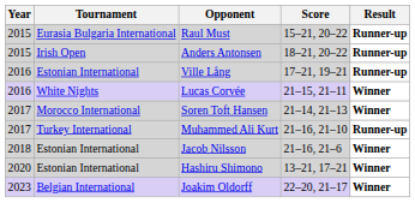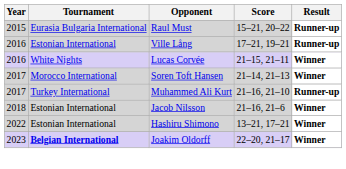 <table class="sortable wikitable" style="font-size: 90%;">
 <tr>
 <th>Year</th>
 <th>Tournament</th>
 <th>Opponent</th>
 <th>Score</th>
 <th>Result</th>
 </tr>
 <tr style="background:#D5D5D5">
 <td align="center">2015</td>
 <td align="left"><a href='#'>Eurasia Bulgaria International</a></td>
 <td align="left"> <a href='#'>Raul Must</a></td>
 <td align="left">15–21, 20–22</td>
-<td style="text-align:left; background:white"> <strong>Runner-up</strong></td>
-</tr>
-<tr style="background:#D5D5D5">
-<td align="center">2015</td>
-<td align="left"><a href='#'>Irish Open</a></td>
-<td align="left"> <a href='#'>Anders Antonsen</a></td>
-<td align="left">18–21, 20–22</td>
 <td style="text-align:left; background:white"> <strong>Runner-up</strong></td>
 </tr>
 <tr style="background:#D5D5D5">
 <td align="center">2016</td>
 <td align="left"><a href='#'>Estonian International</a></td>
 <td align="left"> <a href='#'>Ville Lång</a></td>
 <td align="left">17–21, 19–21</td>
 <td style="text-align:left; background:white"> <strong>Runner-up</strong></td>
 </tr>
 <tr style="background:#D8CEF6">
 <td align="center">2016</td>
 <td align="left"><a href='#'>White Nights</a></td>
 <td align="left"> <a href='#'>Lucas Corvée</a></td>
 <td align="left">21–15, 21–11</td>
 <td style="text-align:left; background:white"> <strong>Winner</strong></td>
 </tr>
 <tr style="background:#D5D5D5">
 <td align="center">2017</td>
 <td align="left"><a href='#'>Morocco International</a></td>
 <td align="left"> <a href='#'>Soren Toft Hansen</a></td>
 <td align="left">21–14, 21–13</td>
 <td style="text-align:left; background:white"> <strong>Winner</strong></td>
 </tr>
 <tr style="background:#D5D5D5">
 <td align="center">2017</td>
 <td align="left"><a href='#'>Turkey International</a></td>
 <td align="left"> <a href='#'>Muhammed Ali Kurt</a></td>
 <td align="left">21–16, 21–10</td>
 <td style="text-align:left; background:white"> <strong>Runner-up</strong></td>
 </tr>
 <tr style="background:#D5D5D5">
 <td align="center">2018</td>
 <td align="left">Estonian International</td>
 <td align="left"> <a href='#'>Jacob Nilsson</a></td>
 <td align="left">21–16, 21–6</td>
 <td style="text-align:left; background:white"> <strong>Winner</strong></td>
 </tr>
 <tr style="background:#D5D5D5">
-<td align="center">2020</td>
+<td align="center">2022</td>
 <td align="left">Estonian International</td>
 <td align="left"> <a href='#'>Hashiru Shimono</a></td>
 <td align="left">13–21, 17–21</td>
 <td style="text-align:left; background:white"> <strong>Winner</strong></td>
 </tr>
 <tr style="background:#D8CEF6">
 <td align="center">2023</td>
-<td align="left"><a href='#'>Belgian International</a></td>
+<td align="left"><strong><a href='#'>Belgian International</a></strong></td>
 <td align="left"> <a href='#'>Joakim Oldorff</a></td>
 <td align="left">22–20, 21–17</td>
 <td style="text-align:left; background:white"> <strong>Winner</strong></td>
 </tr>
 </table>
